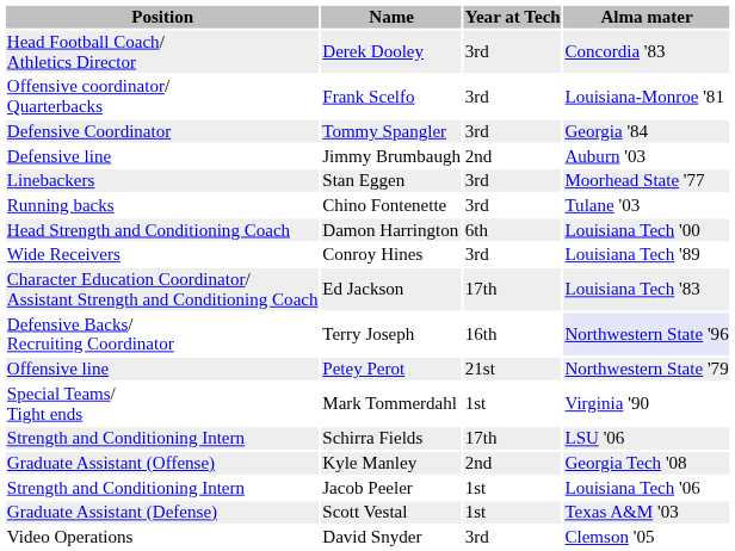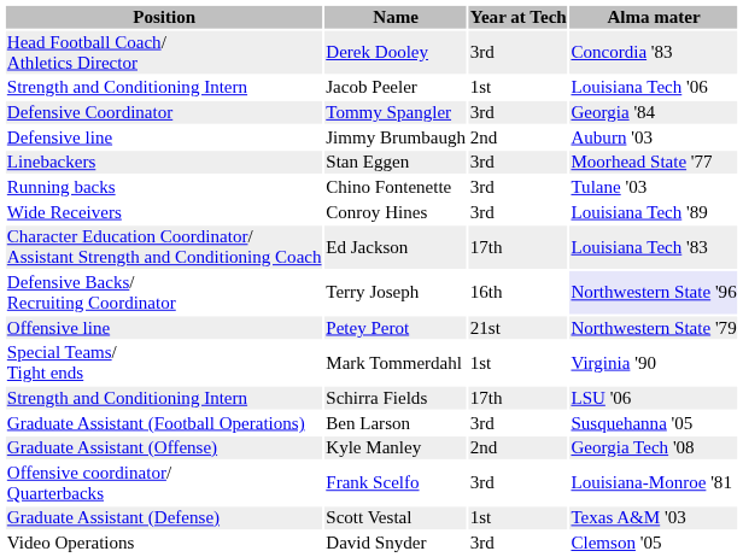 <table class="toccolours">
 <tr>
 <th bgcolor=silver>Position</th>
 <th bgcolor=silver>Name</th>
 <th bgcolor=silver>Year at Tech</th>
 <th bgcolor=silver>Alma mater</th>
 </tr>
 <tr bgcolor=#eeeeee>
 <td><a href='#'>Head Football Coach</a>/<br><a href='#'>Athletics Director</a></td>
 <td><a href='#'>Derek Dooley</a></td>
 <td>3rd</td>
 <td><a href='#'>Concordia</a> '83</td>
 </tr>
 <tr>
-<td><a href='#'>Offensive coordinator</a>/<br><a href='#'>Quarterbacks</a></td>
-<td><a href='#'>Frank Scelfo</a></td>
-<td>3rd</td>
-<td><a href='#'>Louisiana-Monroe</a> '81</td>
+<td><a href='#'>Strength and Conditioning Intern</a></td>
+<td>Jacob Peeler</td>
+<td>1st</td>
+<td><a href='#'>Louisiana Tech</a> '06</td>
 </tr>
 <tr bgcolor=#eeeeee>
 <td><a href='#'>Defensive Coordinator</a></td>
 <td><a href='#'>Tommy Spangler</a></td>
 <td>3rd</td>
 <td><a href='#'>Georgia</a> '84</td>
 </tr>
 <tr>
 <td><a href='#'>Defensive line</a></td>
 <td>Jimmy Brumbaugh</td>
 <td>2nd</td>
 <td><a href='#'>Auburn</a> '03</td>
 </tr>
 <tr bgcolor=#eeeeee>
 <td><a href='#'>Linebackers</a></td>
 <td>Stan Eggen</td>
 <td>3rd</td>
 <td><a href='#'>Moorhead State</a> '77</td>
 </tr>
 <tr>
 <td><a href='#'>Running backs</a></td>
 <td>Chino Fontenette</td>
 <td>3rd</td>
 <td><a href='#'>Tulane</a> '03</td>
-</tr>
-<tr bgcolor=#eeeeee>
-<td><a href='#'>Head Strength and Conditioning Coach</a></td>
-<td>Damon Harrington</td>
-<td>6th</td>
-<td><a href='#'>Louisiana Tech</a> '00</td>
 </tr>
 <tr>
 <td><a href='#'>Wide Receivers</a></td>
 <td>Conroy Hines</td>
 <td>3rd</td>
 <td><a href='#'>Louisiana Tech</a> '89</td>
 </tr>
 <tr bgcolor=#eeeeee>
 <td><a href='#'>Character Education Coordinator</a>/<br><a href='#'>Assistant Strength and Conditioning Coach</a></td>
 <td>Ed Jackson</td>
 <td>17th</td>
 <td><a href='#'>Louisiana Tech</a> '83</td>
 </tr>
 <tr>
 <td><a href='#'>Defensive Backs</a>/<br><a href='#'>Recruiting Coordinator</a></td>
 <td>Terry Joseph</td>
 <td>16th</td>
 <td style="background: lavender;"><a href='#'>Northwestern State</a> '96</td>
 </tr>
 <tr bgcolor=#eeeeee>
 <td><a href='#'>Offensive line</a></td>
 <td><a href='#'>Petey Perot</a></td>
 <td>21st</td>
 <td><a href='#'>Northwestern State</a> '79</td>
 </tr>
 <tr>
 <td><a href='#'>Special Teams</a>/<br><a href='#'>Tight ends</a></td>
 <td>Mark Tommerdahl</td>
 <td>1st</td>
 <td><a href='#'>Virginia</a> '90</td>
 </tr>
 <tr bgcolor=#eeeeee>
 <td><a href='#'>Strength and Conditioning Intern</a></td>
 <td>Schirra Fields</td>
 <td>17th</td>
 <td><a href='#'>LSU</a> '06</td>
 </tr>
+<tr>
+<td><a href='#'>Graduate Assistant (Football Operations)</a></td>
+<td>Ben Larson</td>
+<td>3rd</td>
+<td><a href='#'>Susquehanna</a> '05</td>
+</tr>
 <tr bgcolor=#eeeeee>
 <td><a href='#'>Graduate Assistant (Offense)</a></td>
 <td>Kyle Manley</td>
 <td>2nd</td>
 <td><a href='#'>Georgia Tech</a> '08</td>
 </tr>
 <tr>
-<td><a href='#'>Strength and Conditioning Intern</a></td>
-<td>Jacob Peeler</td>
-<td>1st</td>
-<td><a href='#'>Louisiana Tech</a> '06</td>
+<td><a href='#'>Offensive coordinator</a>/<br><a href='#'>Quarterbacks</a></td>
+<td><a href='#'>Frank Scelfo</a></td>
+<td>3rd</td>
+<td><a href='#'>Louisiana-Monroe</a> '81</td>
 </tr>
 <tr bgcolor=#eeeeee>
 <td><a href='#'>Graduate Assistant (Defense)</a></td>
 <td>Scott Vestal</td>
 <td>1st</td>
 <td><a href='#'>Texas A&M</a> '03</td>
 </tr>
 <tr>
 <td>Video Operations</td>
 <td>David Snyder</td>
 <td>3rd</td>
 <td><a href='#'>Clemson</a> '05</td>
 </tr>
 </table>
